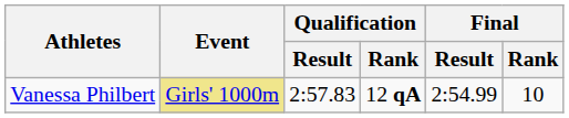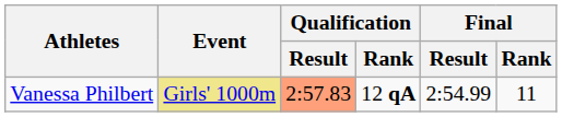 <table class="wikitable" border="1" style="font-size:90%">
 <tr>
 <th rowspan=2>Athletes</th>
 <th rowspan=2>Event</th>
 <th colspan=2>Qualification</th>
 <th colspan=2>Final</th>
 </tr>
 <tr>
 <th>Result</th>
 <th>Rank</th>
 <th>Result</th>
 <th>Rank</th>
 </tr>
 <tr>
 <td><a href='#'>Vanessa Philbert</a></td>
 <td style="background: khaki;"><a href='#'>Girls' 1000m</a></td>
-<td align=center>2:57.83</td>
+<td align=center style="background: lightsalmon;">2:57.83</td>
 <td align=center>12 <strong>qA</strong></td>
 <td align=center>2:54.99</td>
-<td align=center>10</td>
+<td align=center>11</td>
 </tr>
 </table>
